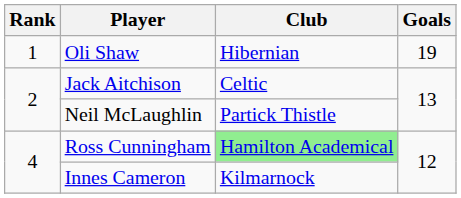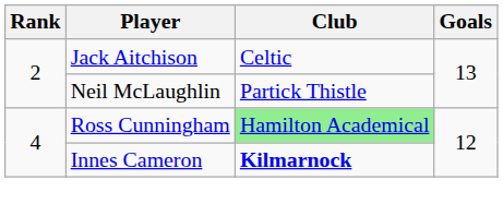 <table class="wikitable" style="text-align:center">
 <tr>
 <th>Rank</th>
 <th>Player</th>
 <th>Club</th>
 <th>Goals</th>
-</tr>
-<tr>
-<td>1</td>
-<td align="left"> <a href='#'>Oli Shaw</a></td>
-<td align="left"><a href='#'>Hibernian</a></td>
-<td>19</td>
 </tr>
 <tr>
 <td rowspan=2>2</td>
 <td align="left"> <a href='#'>Jack Aitchison</a></td>
 <td align="left"><a href='#'>Celtic</a></td>
 <td rowspan=2>13</td>
 </tr>
 <tr>
 <td align="left"> Neil McLaughlin</td>
 <td align="left"><a href='#'>Partick Thistle</a></td>
 </tr>
 <tr>
 <td rowspan=2>4</td>
 <td align="left"> <a href='#'>Ross Cunningham</a></td>
 <td align="left" style="background: lightgreen;"><a href='#'>Hamilton Academical</a></td>
 <td rowspan=2>12</td>
 </tr>
 <tr>
 <td align="left"> <a href='#'>Innes Cameron</a></td>
-<td align="left"><a href='#'>Kilmarnock</a></td>
+<td align="left"><strong><a href='#'>Kilmarnock</a></strong></td>
 </tr>
 </table>
